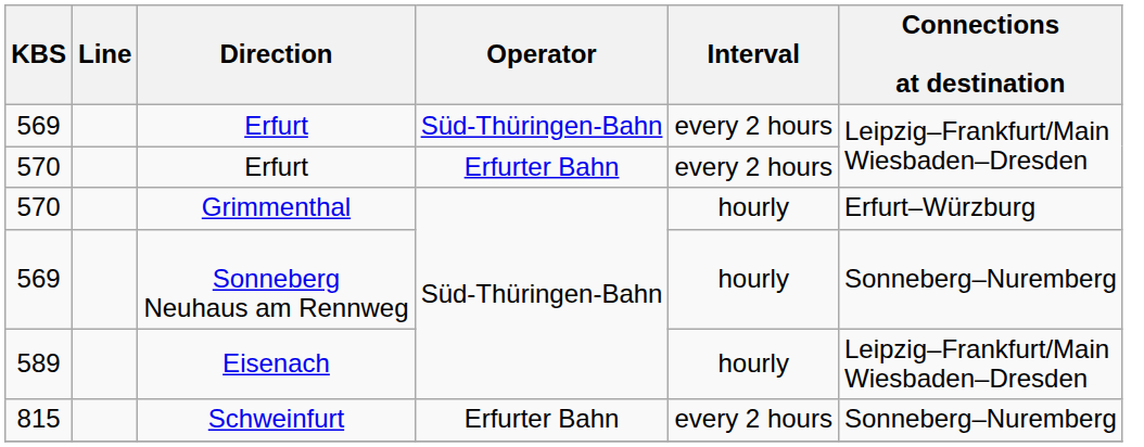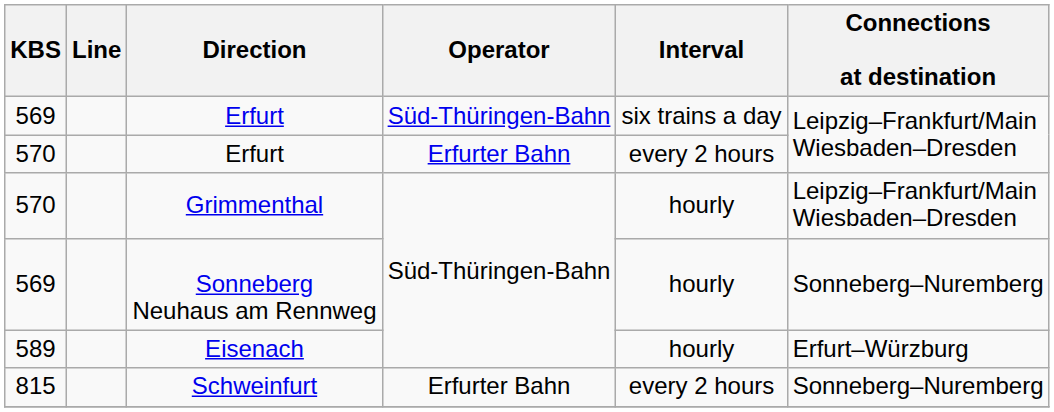 <table class="wikitable" style="text-align: center;">
 <tr>
 <th>KBS</th>
 <th>Line</th>
 <th>Direction</th>
 <th>Operator</th>
 <th>Interval</th>
 <th>Connections<br><br>at destination</th>
 </tr>
 <tr>
 <td>569</td>
 <td></td>
 <td><a href='#'>Erfurt</a></td>
 <td><a href='#'>Süd-Thüringen-Bahn</a></td>
-<td>every 2 hours</td>
+<td>six trains a day</td>
 <td style="text-align: left;" rowspan="2"> Leipzig–Frankfurt/Main<br> Wiesbaden–Dresden</td>
 </tr>
 <tr>
 <td>570</td>
 <td></td>
 <td>Erfurt</td>
 <td><a href='#'>Erfurter Bahn</a></td>
 <td>every 2 hours</td>
 </tr>
 <tr>
 <td>570</td>
 <td></td>
 <td><a href='#'>Grimmenthal</a></td>
 <td rowspan=3>Süd-Thüringen-Bahn</td>
 <td>hourly</td>
-<td style="text-align: left;"> Erfurt–Würzburg</td>
+<td style="text-align: left;"> Leipzig–Frankfurt/Main<br>  Wiesbaden–Dresden</td>
 </tr>
 <tr>
 <td>569</td>
 <td></td>
 <td><br><a href='#'>Sonneberg</a><br>Neuhaus am Rennweg</td>
 <td>hourly</td>
 <td style="text-align: left;"> Sonneberg–Nuremberg</td>
 </tr>
 <tr>
 <td>589</td>
 <td></td>
 <td><a href='#'>Eisenach</a></td>
 <td>hourly</td>
-<td style="text-align: left;"> Leipzig–Frankfurt/Main<br>  Wiesbaden–Dresden</td>
+<td style="text-align: left;"> Erfurt–Würzburg</td>
 </tr>
 <tr>
 <td>815</td>
 <td></td>
 <td><a href='#'>Schweinfurt</a></td>
 <td>Erfurter Bahn</td>
 <td>every 2 hours</td>
 <td style="text-align: left;"> Sonneberg–Nuremberg</td>
 </tr>
 <tr>
 </tr>
 </table>
